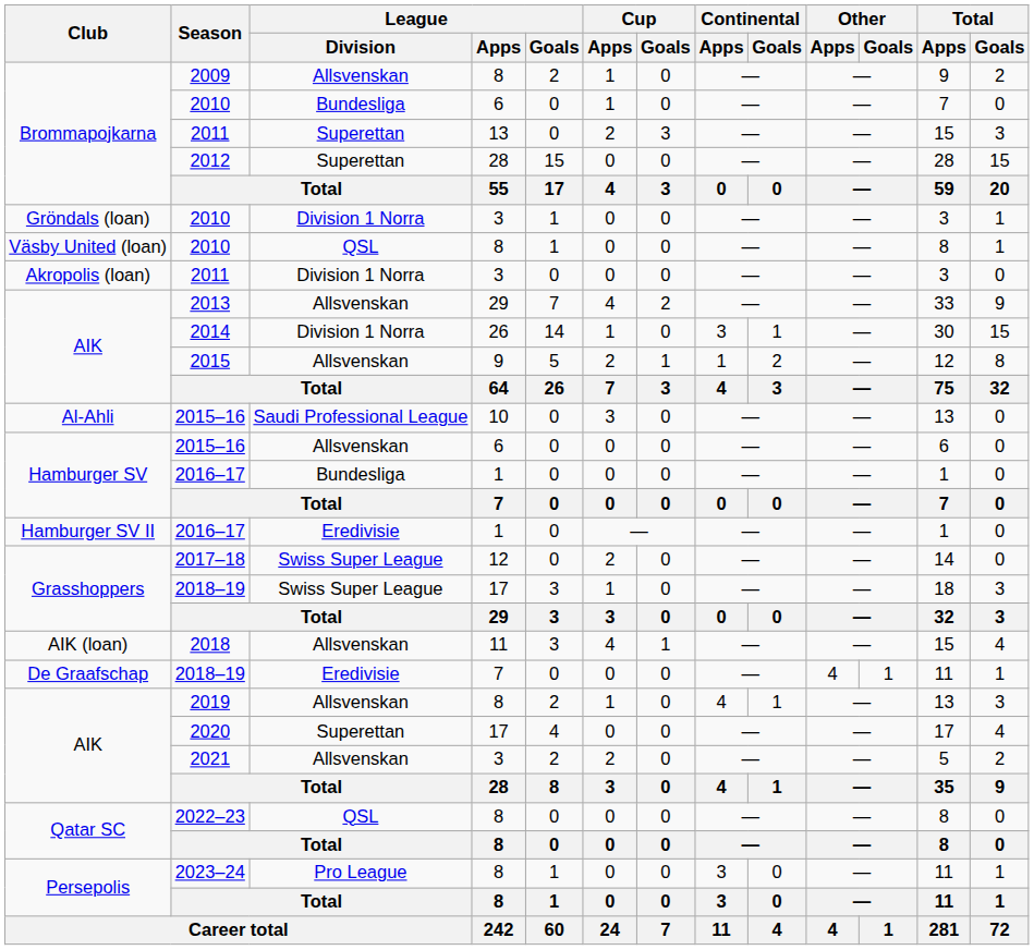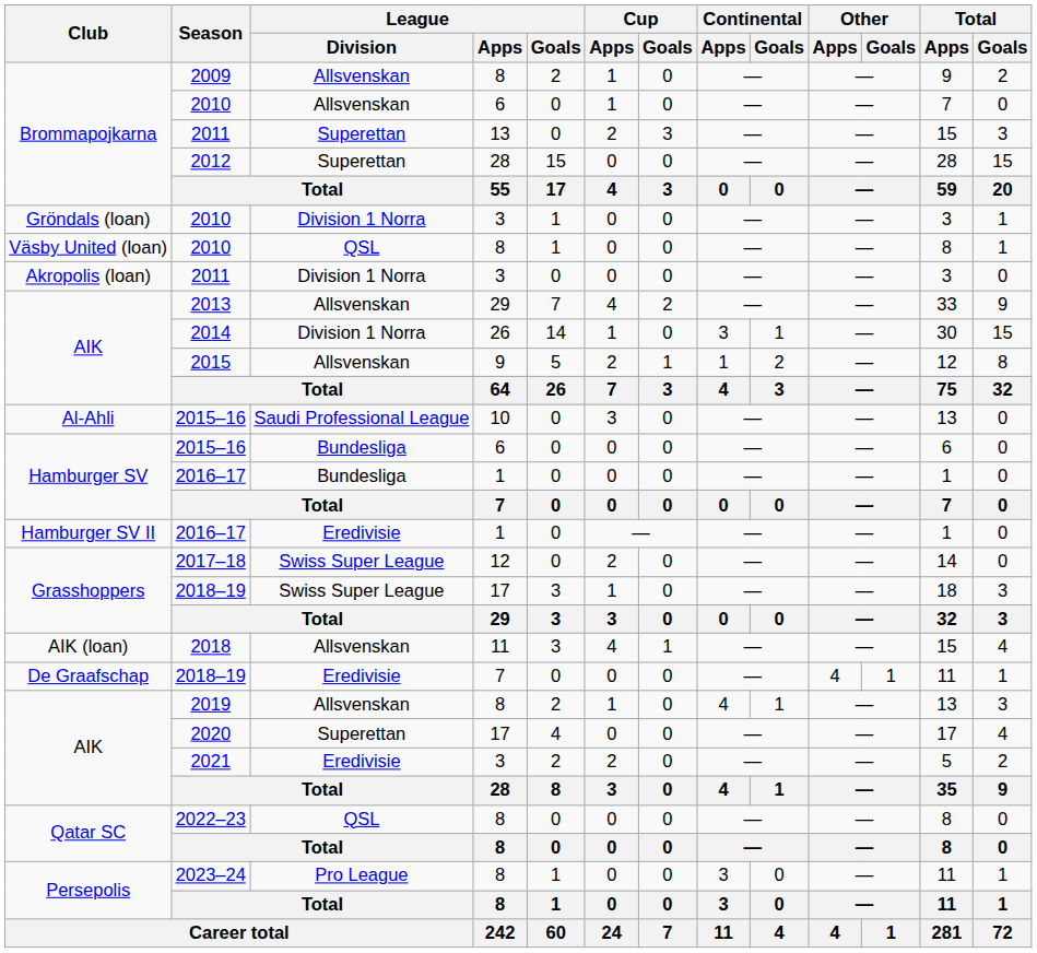 <table class="wikitable" style="text-align:center">
 <tr>
 <th rowspan="2">Club</th>
 <th rowspan="2">Season</th>
 <th colspan="3">League</th>
 <th colspan="2">Cup</th>
 <th colspan="2">Continental</th>
 <th colspan="2">Other</th>
 <th colspan="2">Total</th>
 </tr>
 <tr>
 <th>Division</th>
 <th>Apps</th>
 <th>Goals</th>
 <th>Apps</th>
 <th>Goals</th>
 <th>Apps</th>
 <th>Goals</th>
 <th>Apps</th>
 <th>Goals</th>
 <th>Apps</th>
 <th>Goals</th>
 </tr>
 <tr>
 <td rowspan="5"><a href='#'>Brommapojkarna</a></td>
 <td><a href='#'>2009</a></td>
 <td><a href='#'>Allsvenskan</a></td>
 <td>8</td>
 <td>2</td>
 <td>1</td>
 <td>0</td>
 <td colspan="2">—</td>
 <td colspan="2">—</td>
 <td>9</td>
 <td>2</td>
 </tr>
 <tr>
 <td><a href='#'>2010</a></td>
-<td><a href='#'>Bundesliga</a></td>
+<td>Allsvenskan</td>
 <td>6</td>
 <td>0</td>
 <td>1</td>
 <td>0</td>
 <td colspan="2">—</td>
 <td colspan="2">—</td>
 <td>7</td>
 <td>0</td>
 </tr>
 <tr>
 <td><a href='#'>2011</a></td>
 <td><a href='#'>Superettan</a></td>
 <td>13</td>
 <td>0</td>
 <td>2</td>
 <td>3</td>
 <td colspan="2">—</td>
 <td colspan="2">—</td>
 <td>15</td>
 <td>3</td>
 </tr>
 <tr>
 <td><a href='#'>2012</a></td>
 <td>Superettan</td>
 <td>28</td>
 <td>15</td>
 <td>0</td>
 <td>0</td>
 <td colspan="2">—</td>
 <td colspan="2">—</td>
 <td>28</td>
 <td>15</td>
 </tr>
 <tr>
 <th colspan="2">Total</th>
 <th>55</th>
 <th>17</th>
 <th>4</th>
 <th>3</th>
 <th>0</th>
 <th>0</th>
 <th colspan="2">—</th>
 <th>59</th>
 <th>20</th>
 </tr>
 <tr>
 <td><a href='#'>Gröndals</a> (loan)</td>
 <td><a href='#'>2010</a></td>
 <td><a href='#'>Division 1 Norra</a></td>
 <td>3</td>
 <td>1</td>
 <td>0</td>
 <td>0</td>
 <td colspan="2">—</td>
 <td colspan="2">—</td>
 <td>3</td>
 <td>1</td>
 </tr>
 <tr>
 <td><a href='#'>Väsby United</a> (loan)</td>
 <td><a href='#'>2010</a></td>
 <td><a href='#'>QSL</a></td>
 <td>8</td>
 <td>1</td>
 <td>0</td>
 <td>0</td>
 <td colspan="2">—</td>
 <td colspan="2">—</td>
 <td>8</td>
 <td>1</td>
 </tr>
 <tr>
 <td><a href='#'>Akropolis</a> (loan)</td>
 <td><a href='#'>2011</a></td>
 <td>Division 1 Norra</td>
 <td>3</td>
 <td>0</td>
 <td>0</td>
 <td>0</td>
 <td colspan="2">—</td>
 <td colspan="2">—</td>
 <td>3</td>
 <td>0</td>
 </tr>
 <tr>
 <td rowspan="4"><a href='#'>AIK</a></td>
 <td><a href='#'>2013</a></td>
 <td>Allsvenskan</td>
 <td>29</td>
 <td>7</td>
 <td>4</td>
 <td>2</td>
 <td colspan="2">—</td>
 <td colspan="2">—</td>
 <td>33</td>
 <td>9</td>
 </tr>
 <tr>
 <td><a href='#'>2014</a></td>
 <td>Division 1 Norra</td>
 <td>26</td>
 <td>14</td>
 <td>1</td>
 <td>0</td>
 <td>3</td>
 <td>1</td>
 <td colspan="2">—</td>
 <td>30</td>
 <td>15</td>
 </tr>
 <tr>
 <td><a href='#'>2015</a></td>
 <td>Allsvenskan</td>
 <td>9</td>
 <td>5</td>
 <td>2</td>
 <td>1</td>
 <td>1</td>
 <td>2</td>
 <td colspan="2">—</td>
 <td>12</td>
 <td>8</td>
 </tr>
 <tr>
 <th colspan="2">Total</th>
 <th>64</th>
 <th>26</th>
 <th>7</th>
 <th>3</th>
 <th>4</th>
 <th>3</th>
 <th colspan="2">—</th>
 <th>75</th>
 <th>32</th>
 </tr>
 <tr>
 <td><a href='#'>Al-Ahli</a></td>
 <td><a href='#'>2015–16</a></td>
 <td><a href='#'>Saudi Professional League</a></td>
 <td>10</td>
 <td>0</td>
 <td>3</td>
 <td>0</td>
 <td colspan="2">—</td>
 <td colspan="2">—</td>
 <td>13</td>
 <td>0</td>
 </tr>
 <tr>
 <td rowspan="3"><a href='#'>Hamburger SV</a></td>
 <td><a href='#'>2015–16</a></td>
-<td>Allsvenskan</td>
+<td><a href='#'>Bundesliga</a></td>
 <td>6</td>
 <td>0</td>
 <td>0</td>
 <td>0</td>
 <td colspan="2">—</td>
 <td colspan="2">—</td>
 <td>6</td>
 <td>0</td>
 </tr>
 <tr>
 <td><a href='#'>2016–17</a></td>
 <td>Bundesliga</td>
 <td>1</td>
 <td>0</td>
 <td>0</td>
 <td>0</td>
 <td colspan="2">—</td>
 <td colspan="2">—</td>
 <td>1</td>
 <td>0</td>
 </tr>
 <tr>
 <th colspan="2">Total</th>
 <th>7</th>
 <th>0</th>
 <th>0</th>
 <th>0</th>
 <th>0</th>
 <th>0</th>
 <th colspan="2">—</th>
 <th>7</th>
 <th>0</th>
 </tr>
 <tr>
 <td><a href='#'>Hamburger SV II</a></td>
 <td><a href='#'>2016–17</a></td>
 <td><a href='#'>Eredivisie</a></td>
 <td>1</td>
 <td>0</td>
 <td colspan="2">—</td>
 <td colspan="2">—</td>
 <td colspan="2">—</td>
 <td>1</td>
 <td>0</td>
 </tr>
 <tr>
 <td rowspan="3"><a href='#'>Grasshoppers</a></td>
 <td><a href='#'>2017–18</a></td>
 <td><a href='#'>Swiss Super League</a></td>
 <td>12</td>
 <td>0</td>
 <td>2</td>
 <td>0</td>
 <td colspan="2">—</td>
 <td colspan="2">—</td>
 <td>14</td>
 <td>0</td>
 </tr>
 <tr>
 <td><a href='#'>2018–19</a></td>
 <td>Swiss Super League</td>
 <td>17</td>
 <td>3</td>
 <td>1</td>
 <td>0</td>
 <td colspan="2">—</td>
 <td colspan="2">—</td>
 <td>18</td>
 <td>3</td>
 </tr>
 <tr>
 <th colspan="2">Total</th>
 <th>29</th>
 <th>3</th>
 <th>3</th>
 <th>0</th>
 <th>0</th>
 <th>0</th>
 <th colspan="2">—</th>
 <th>32</th>
 <th>3</th>
 </tr>
 <tr>
 <td>AIK (loan)</td>
 <td><a href='#'>2018</a></td>
 <td>Allsvenskan</td>
 <td>11</td>
 <td>3</td>
 <td>4</td>
 <td>1</td>
 <td colspan="2">—</td>
 <td colspan="2">—</td>
 <td>15</td>
 <td>4</td>
 </tr>
 <tr>
 <td><a href='#'>De Graafschap</a></td>
 <td><a href='#'>2018–19</a></td>
 <td><a href='#'>Eredivisie</a></td>
 <td>7</td>
 <td>0</td>
 <td>0</td>
 <td>0</td>
 <td colspan="2">—</td>
 <td>4</td>
 <td>1</td>
 <td>11</td>
 <td>1</td>
 </tr>
 <tr>
 <td rowspan="4">AIK</td>
 <td><a href='#'>2019</a></td>
 <td>Allsvenskan</td>
 <td>8</td>
 <td>2</td>
 <td>1</td>
 <td>0</td>
 <td>4</td>
 <td>1</td>
 <td colspan="2">—</td>
 <td>13</td>
 <td>3</td>
 </tr>
 <tr>
 <td><a href='#'>2020</a></td>
 <td>Superettan</td>
 <td>17</td>
 <td>4</td>
 <td>0</td>
 <td>0</td>
 <td colspan="2">—</td>
 <td colspan="2">—</td>
 <td>17</td>
 <td>4</td>
 </tr>
 <tr>
 <td><a href='#'>2021</a></td>
-<td>Allsvenskan</td>
+<td><a href='#'>Eredivisie</a></td>
 <td>3</td>
 <td>2</td>
 <td>2</td>
 <td>0</td>
 <td colspan="2">—</td>
 <td colspan="2">—</td>
 <td>5</td>
 <td>2</td>
 </tr>
 <tr>
 <th colspan="2">Total</th>
 <th>28</th>
 <th>8</th>
 <th>3</th>
 <th>0</th>
 <th>4</th>
 <th>1</th>
 <th colspan="2">—</th>
 <th>35</th>
 <th>9</th>
 </tr>
 <tr>
 <td rowspan="2"><a href='#'>Qatar SC</a></td>
 <td><a href='#'>2022–23</a></td>
 <td><a href='#'>QSL</a></td>
 <td>8</td>
 <td>0</td>
 <td>0</td>
 <td>0</td>
 <td colspan="2">—</td>
 <td colspan="2">—</td>
 <td>8</td>
 <td>0</td>
 </tr>
 <tr>
 <th colspan="2">Total</th>
 <th>8</th>
 <th>0</th>
 <th>0</th>
 <th>0</th>
 <th colspan="2">—</th>
 <th colspan="2">—</th>
 <th>8</th>
 <th>0</th>
 </tr>
 <tr>
 <td rowspan="2"><a href='#'>Persepolis</a></td>
 <td><a href='#'>2023–24</a></td>
 <td><a href='#'>Pro League</a></td>
 <td>8</td>
 <td>1</td>
 <td>0</td>
 <td>0</td>
 <td>3</td>
 <td>0</td>
 <td colspan="2">—</td>
 <td>11</td>
 <td>1</td>
 </tr>
 <tr>
 <th colspan="2">Total</th>
 <th>8</th>
 <th>1</th>
 <th>0</th>
 <th>0</th>
 <th>3</th>
 <th>0</th>
 <th colspan="2">—</th>
 <th>11</th>
 <th>1</th>
 </tr>
 <tr>
 <th colspan="3">Career total</th>
 <th>242</th>
 <th>60</th>
 <th>24</th>
 <th>7</th>
 <th>11</th>
 <th>4</th>
 <th>4</th>
 <th>1</th>
 <th>281</th>
 <th>72</th>
 </tr>
 </table>
